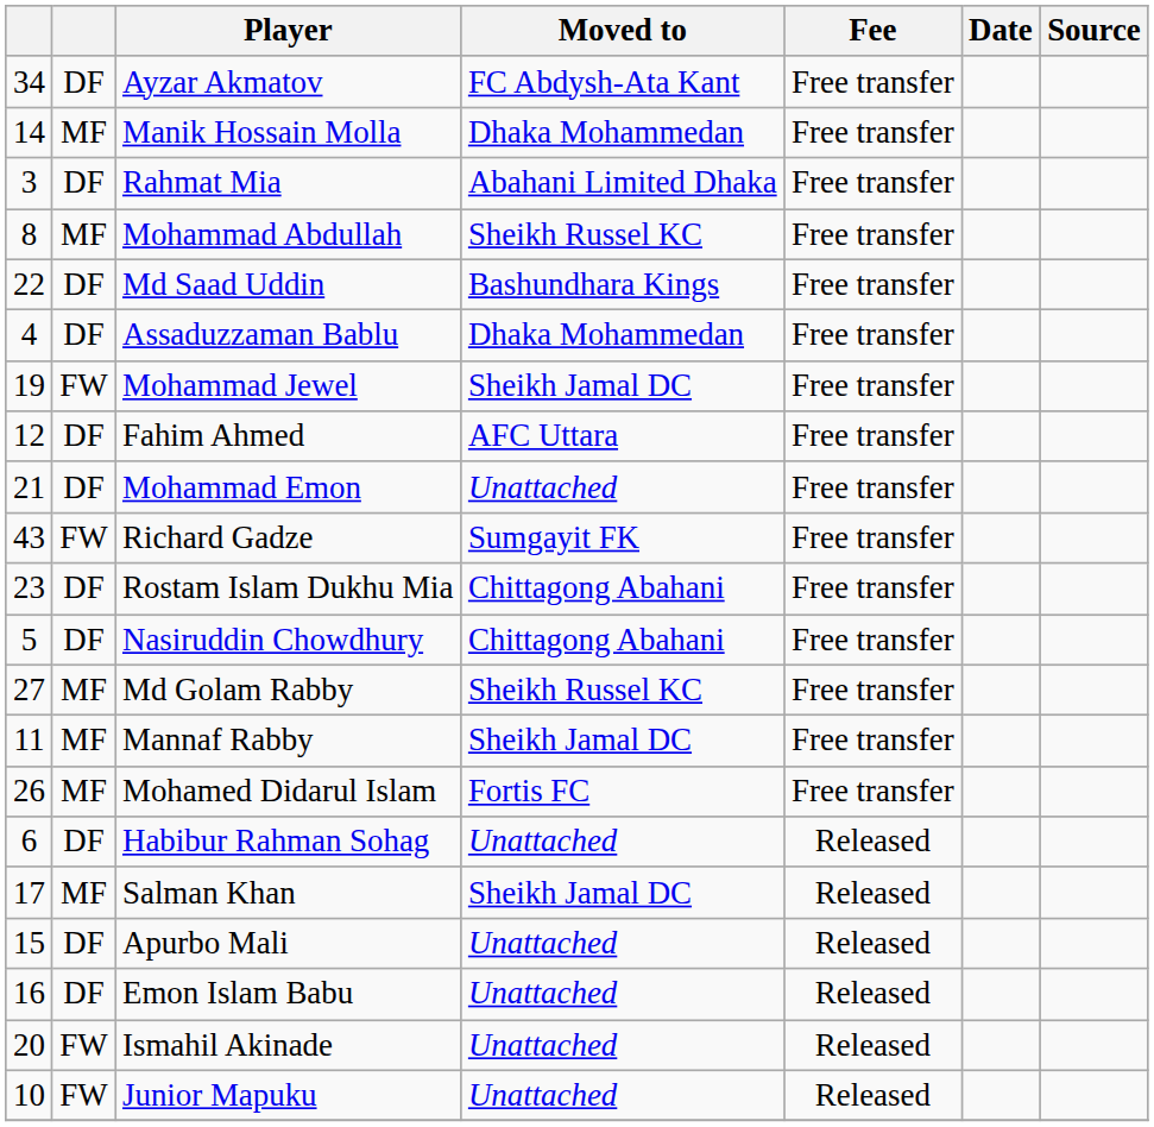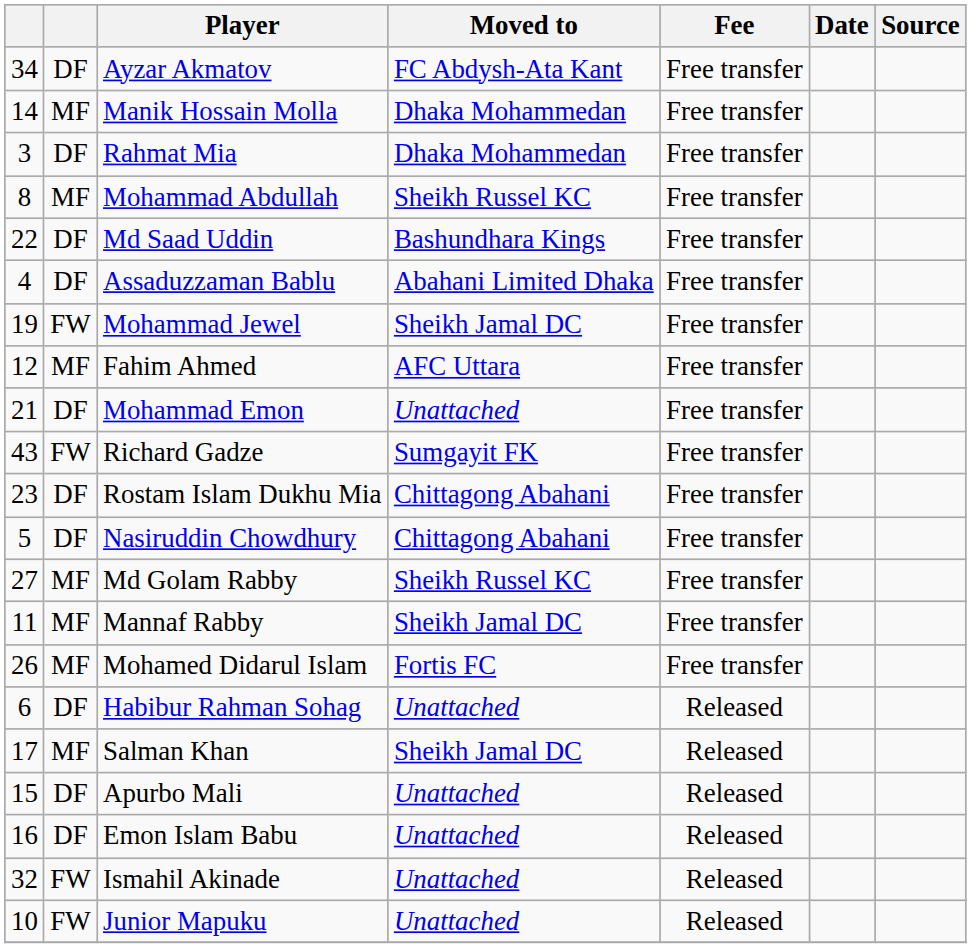 <table class="wikitable plainrowheaders sortable" style="text-align:center">
 <tr>
 <th></th>
 <th></th>
 <th>Player</th>
 <th>Moved to</th>
 <th>Fee</th>
 <th>Date</th>
 <th>Source</th>
 </tr>
 <tr>
 <td align="center">34</td>
 <td align="center">DF</td>
 <td align="left"> <a href='#'>Ayzar Akmatov</a></td>
 <td align="left"> <a href='#'>FC Abdysh-Ata Kant</a></td>
 <td align="center">Free transfer</td>
 <td></td>
 <td></td>
 </tr>
 <tr>
 <td align="center">14</td>
 <td align="center">MF</td>
 <td align="left"> <a href='#'>Manik Hossain Molla</a></td>
 <td align="left"> <a href='#'>Dhaka Mohammedan</a></td>
 <td align="center">Free transfer</td>
 <td></td>
 <td></td>
 </tr>
 <tr>
 <td align="center">3</td>
 <td align="center">DF</td>
 <td align="left"> <a href='#'>Rahmat Mia</a></td>
-<td align="left"> <a href='#'>Abahani Limited Dhaka</a></td>
+<td align="left"> <a href='#'>Dhaka Mohammedan</a></td>
 <td align="center">Free transfer</td>
 <td></td>
 <td></td>
 </tr>
 <tr>
 <td align="center">8</td>
 <td align="center">MF</td>
 <td align="left"> <a href='#'>Mohammad Abdullah</a></td>
 <td align="left"> <a href='#'>Sheikh Russel KC</a></td>
 <td align="center">Free transfer</td>
 <td></td>
 <td></td>
 </tr>
 <tr>
 <td align="center">22</td>
 <td align="center">DF</td>
 <td align="left"> <a href='#'>Md Saad Uddin</a></td>
 <td align="left"> <a href='#'>Bashundhara Kings</a></td>
 <td align="center">Free transfer</td>
 <td></td>
 <td></td>
 </tr>
 <tr>
 <td align="center">4</td>
 <td align="center">DF</td>
 <td align="left"> <a href='#'>Assaduzzaman Bablu</a></td>
-<td align="left"> <a href='#'>Dhaka Mohammedan</a></td>
+<td align="left"> <a href='#'>Abahani Limited Dhaka</a></td>
 <td align="center">Free transfer</td>
 <td></td>
 <td></td>
 </tr>
 <tr>
 <td align="center">19</td>
 <td align="center">FW</td>
 <td align="left"> <a href='#'>Mohammad Jewel</a></td>
 <td align="left"> <a href='#'>Sheikh Jamal DC</a></td>
 <td align="center">Free transfer</td>
 <td></td>
 <td></td>
 </tr>
 <tr>
 <td align="center">12</td>
-<td align="center">DF</td>
+<td align="center">MF</td>
 <td align="left"> Fahim Ahmed</td>
 <td align="left"> <a href='#'>AFC Uttara</a></td>
 <td align="center">Free transfer</td>
 <td></td>
 <td></td>
 </tr>
 <tr>
 <td align="center">21</td>
 <td align="center">DF</td>
 <td align="left"> <a href='#'>Mohammad Emon</a></td>
 <td align="left"><a href='#'><em>Unattached</em></a></td>
 <td align="center">Free transfer</td>
 <td></td>
 <td></td>
 </tr>
 <tr>
 <td align="center">43</td>
 <td align="center">FW</td>
 <td align="left">  Richard Gadze</td>
 <td align="left"> <a href='#'>Sumgayit FK</a></td>
 <td align="center">Free transfer</td>
 <td></td>
 <td></td>
 </tr>
 <tr>
 <td align="center">23</td>
 <td align="center">DF</td>
 <td align="left">  Rostam Islam Dukhu Mia</td>
 <td align="left"> <a href='#'>Chittagong Abahani</a></td>
 <td align="center">Free transfer</td>
 <td></td>
 <td></td>
 </tr>
 <tr>
 <td align="center">5</td>
 <td align="center">DF</td>
 <td align="left">  <a href='#'>Nasiruddin Chowdhury</a></td>
 <td align="left"> <a href='#'>Chittagong Abahani</a></td>
 <td align="center">Free transfer</td>
 <td></td>
 <td></td>
 </tr>
 <tr>
 <td align="center">27</td>
 <td align="center">MF</td>
 <td align="left">  Md Golam Rabby</td>
 <td align="left"> <a href='#'>Sheikh Russel KC</a></td>
 <td align="center">Free transfer</td>
 <td></td>
 <td></td>
 </tr>
 <tr>
 <td align="center">11</td>
 <td align="center">MF</td>
 <td align="left">  Mannaf Rabby</td>
 <td align="left"> <a href='#'>Sheikh Jamal DC</a></td>
 <td align="center">Free transfer</td>
 <td></td>
 <td></td>
 </tr>
 <tr>
 <td align="center">26</td>
 <td align="center">MF</td>
 <td align="left">  Mohamed Didarul Islam</td>
 <td align="left"> <a href='#'>Fortis FC</a></td>
 <td align="center">Free transfer</td>
 <td></td>
 <td></td>
 </tr>
 <tr>
 <td align="center">6</td>
 <td align="center">DF</td>
 <td align="left"> <a href='#'>Habibur Rahman Sohag</a></td>
 <td align="left"><a href='#'><em>Unattached</em></a></td>
 <td align="center">Released</td>
 <td></td>
 <td></td>
 </tr>
 <tr>
 <td align="center">17</td>
 <td align="center">MF</td>
 <td align="left"> Salman Khan</td>
 <td align="left"> <a href='#'>Sheikh Jamal DC</a></td>
 <td align="center">Released</td>
 <td></td>
 <td></td>
 </tr>
 <tr>
 <td align="center">15</td>
 <td align="center">DF</td>
 <td align="left"> Apurbo Mali</td>
 <td align="left"><a href='#'><em>Unattached</em></a></td>
 <td align="center">Released</td>
 <td></td>
 <td></td>
 </tr>
 <tr>
 <td align="center">16</td>
 <td align="center">DF</td>
 <td align="left"> Emon Islam Babu</td>
 <td align="left"><a href='#'><em>Unattached</em></a></td>
 <td align="center">Released</td>
 <td></td>
 <td></td>
 </tr>
 <tr>
-<td align="center">20</td>
+<td align="center">32</td>
 <td align="center">FW</td>
 <td align="left"> Ismahil Akinade</td>
 <td align="left"><a href='#'><em>Unattached</em></a></td>
 <td align="center">Released</td>
 <td></td>
 <td></td>
 </tr>
 <tr>
 <td align="center">10</td>
 <td align="center">FW</td>
 <td align="left"> <a href='#'>Junior Mapuku</a></td>
 <td align="left"><a href='#'><em>Unattached</em></a></td>
 <td align="center">Released</td>
 <td></td>
 <td></td>
 </tr>
 <tr>
 </tr>
 </table>
